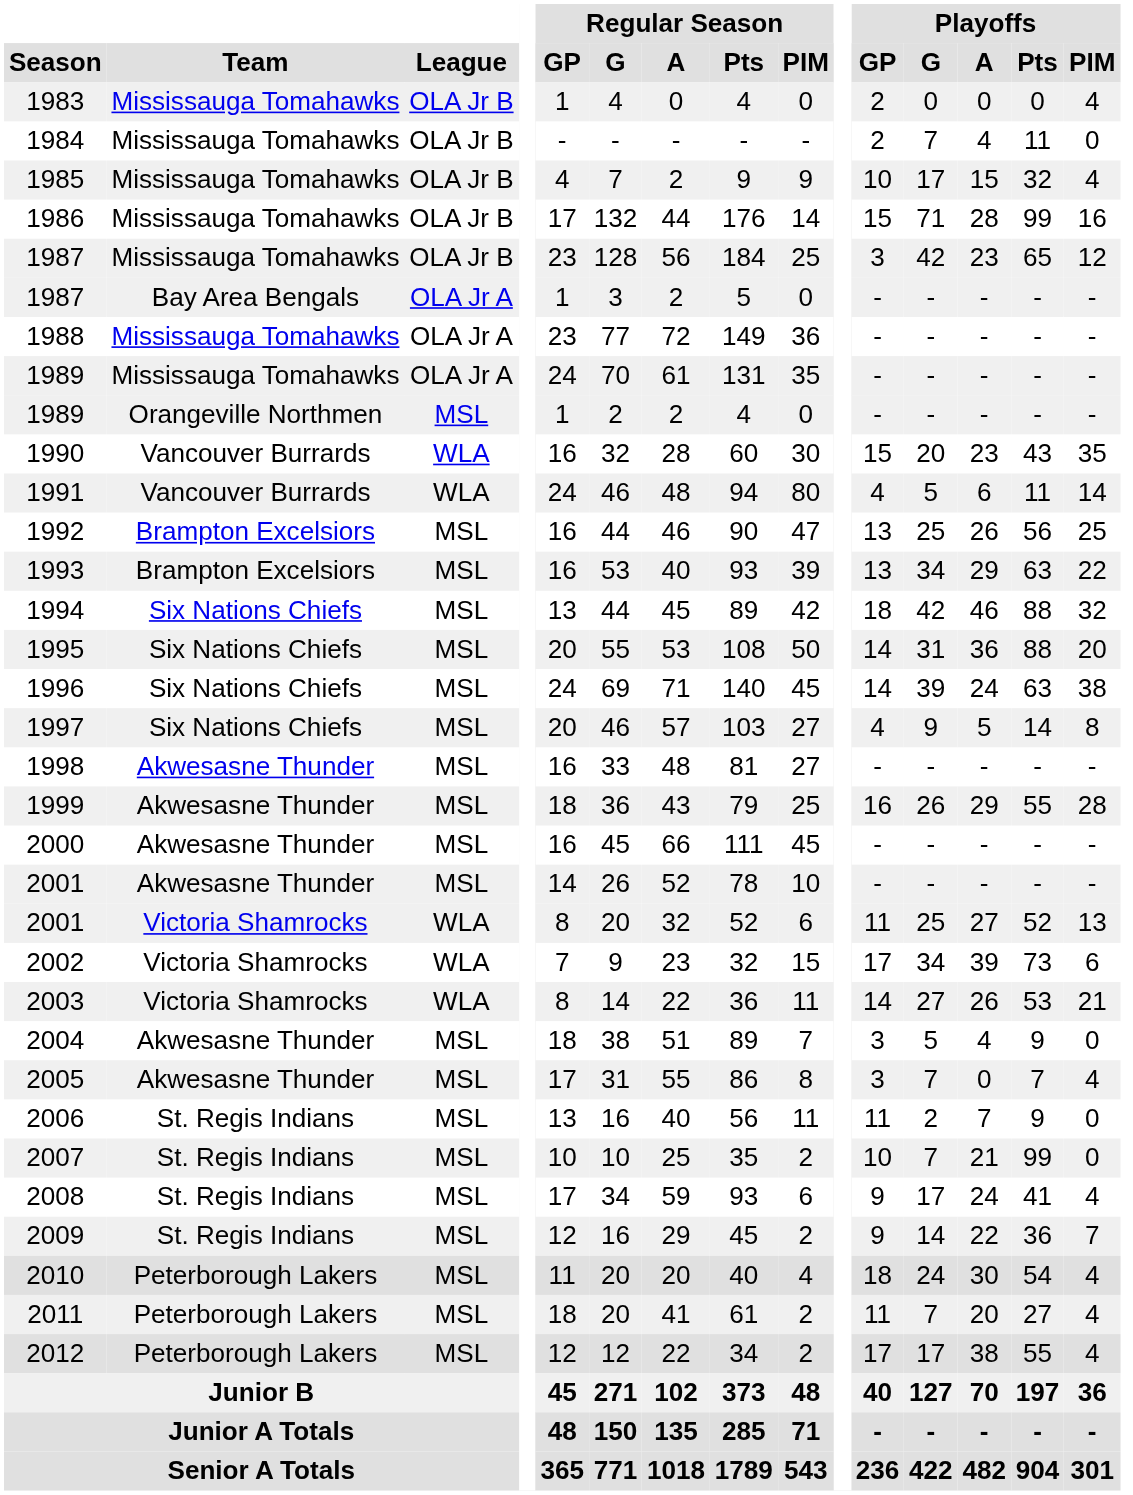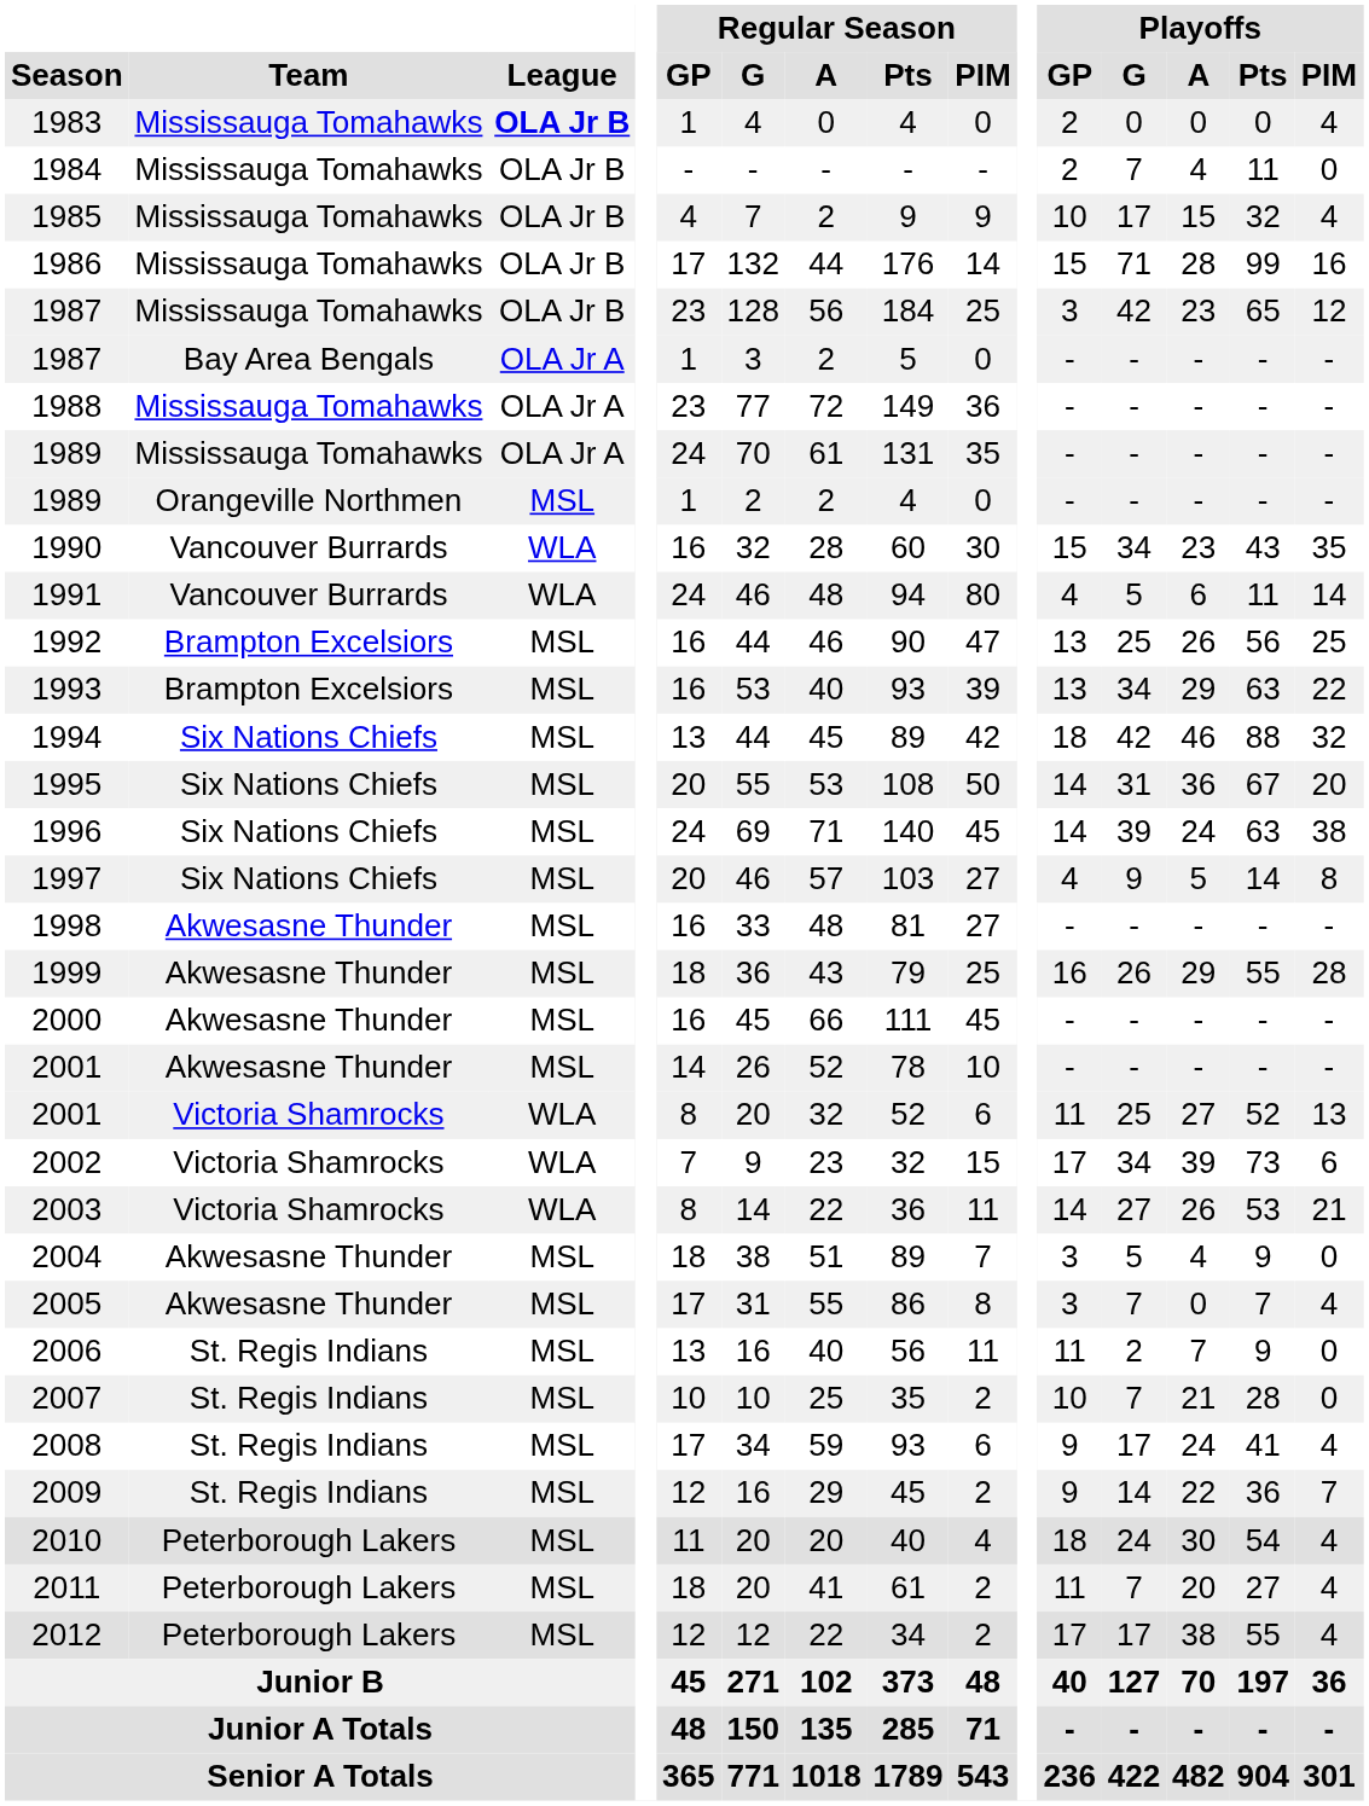 <table BORDER="0" CELLPADDING="3" CELLSPACING="0">
 <tr ALIGN="center" bgcolor="#e0e0e0">
 <th colspan="3" bgcolor="#ffffff"> </th>
 <th rowspan="99" bgcolor="#ffffff"> </th>
 <th colspan="5">Regular Season</th>
 <th rowspan="99" bgcolor="#ffffff"> </th>
 <th colspan="5">Playoffs</th>
 </tr>
 <tr ALIGN="center" bgcolor="#e0e0e0">
 <th>Season</th>
 <th>Team</th>
 <th>League</th>
 <th>GP</th>
 <th>G</th>
 <th>A</th>
 <th>Pts</th>
 <th>PIM</th>
 <th>GP</th>
 <th>G</th>
 <th>A</th>
 <th>Pts</th>
 <th>PIM</th>
 </tr>
 <tr ALIGN="center" bgcolor="#f0f0f0">
 <td>1983</td>
 <td><a href='#'>Mississauga Tomahawks</a></td>
-<td><a href='#'>OLA Jr B</a></td>
+<td><strong><a href='#'>OLA Jr B</a></strong></td>
 <td>1</td>
 <td>4</td>
 <td>0</td>
 <td>4</td>
 <td>0</td>
 <td>2</td>
 <td>0</td>
 <td>0</td>
 <td>0</td>
 <td>4</td>
 </tr>
 <tr ALIGN="center">
 <td>1984</td>
 <td>Mississauga Tomahawks</td>
 <td>OLA Jr B</td>
 <td>-</td>
 <td>-</td>
 <td>-</td>
 <td>-</td>
 <td>-</td>
 <td>2</td>
 <td>7</td>
 <td>4</td>
 <td>11</td>
 <td>0</td>
 </tr>
 <tr ALIGN="center" bgcolor="#f0f0f0">
 <td>1985</td>
 <td>Mississauga Tomahawks</td>
 <td>OLA Jr B</td>
 <td>4</td>
 <td>7</td>
 <td>2</td>
 <td>9</td>
 <td>9</td>
 <td>10</td>
 <td>17</td>
 <td>15</td>
 <td>32</td>
 <td>4</td>
 </tr>
 <tr ALIGN="center">
 <td>1986</td>
 <td>Mississauga Tomahawks</td>
 <td>OLA Jr B</td>
 <td>17</td>
 <td>132</td>
 <td>44</td>
 <td>176</td>
 <td>14</td>
 <td>15</td>
 <td>71</td>
 <td>28</td>
 <td>99</td>
 <td>16</td>
 </tr>
 <tr ALIGN="center" bgcolor="#f0f0f0">
 <td>1987</td>
 <td>Mississauga Tomahawks</td>
 <td>OLA Jr B</td>
 <td>23</td>
 <td>128</td>
 <td>56</td>
 <td>184</td>
 <td>25</td>
 <td>3</td>
 <td>42</td>
 <td>23</td>
 <td>65</td>
 <td>12</td>
 </tr>
 <tr ALIGN="center" bgcolor="#f0f0f0">
 <td>1987</td>
 <td>Bay Area Bengals</td>
 <td><a href='#'>OLA Jr A</a></td>
 <td>1</td>
 <td>3</td>
 <td>2</td>
 <td>5</td>
 <td>0</td>
 <td>-</td>
 <td>-</td>
 <td>-</td>
 <td>-</td>
 <td>-</td>
 </tr>
 <tr ALIGN="center">
 <td>1988</td>
 <td><a href='#'>Mississauga Tomahawks</a></td>
 <td>OLA Jr A</td>
 <td>23</td>
 <td>77</td>
 <td>72</td>
 <td>149</td>
 <td>36</td>
 <td>-</td>
 <td>-</td>
 <td>-</td>
 <td>-</td>
 <td>-</td>
 </tr>
 <tr ALIGN="center" bgcolor="#f0f0f0">
 <td>1989</td>
 <td>Mississauga Tomahawks</td>
 <td>OLA Jr A</td>
 <td>24</td>
 <td>70</td>
 <td>61</td>
 <td>131</td>
 <td>35</td>
 <td>-</td>
 <td>-</td>
 <td>-</td>
 <td>-</td>
 <td>-</td>
 </tr>
 <tr ALIGN="center" bgcolor="#f0f0f0">
 <td>1989</td>
 <td>Orangeville Northmen</td>
 <td><a href='#'>MSL</a></td>
 <td>1</td>
 <td>2</td>
 <td>2</td>
 <td>4</td>
 <td>0</td>
 <td>-</td>
 <td>-</td>
 <td>-</td>
 <td>-</td>
 <td>-</td>
 </tr>
 <tr ALIGN="center">
 <td>1990</td>
 <td>Vancouver Burrards</td>
 <td><a href='#'>WLA</a></td>
 <td>16</td>
 <td>32</td>
 <td>28</td>
 <td>60</td>
 <td>30</td>
 <td>15</td>
-<td>20</td>
+<td>34</td>
 <td>23</td>
 <td>43</td>
 <td>35</td>
 </tr>
 <tr ALIGN="center" bgcolor="#f0f0f0">
 <td>1991</td>
 <td>Vancouver Burrards</td>
 <td>WLA</td>
 <td>24</td>
 <td>46</td>
 <td>48</td>
 <td>94</td>
 <td>80</td>
 <td>4</td>
 <td>5</td>
 <td>6</td>
 <td>11</td>
 <td>14</td>
 </tr>
 <tr ALIGN="center">
 <td>1992</td>
 <td><a href='#'>Brampton Excelsiors</a></td>
 <td>MSL</td>
 <td>16</td>
 <td>44</td>
 <td>46</td>
 <td>90</td>
 <td>47</td>
 <td>13</td>
 <td>25</td>
 <td>26</td>
 <td>56</td>
 <td>25</td>
 </tr>
 <tr ALIGN="center" bgcolor="#f0f0f0">
 <td>1993</td>
 <td>Brampton Excelsiors</td>
 <td>MSL</td>
 <td>16</td>
 <td>53</td>
 <td>40</td>
 <td>93</td>
 <td>39</td>
 <td>13</td>
 <td>34</td>
 <td>29</td>
 <td>63</td>
 <td>22</td>
 </tr>
 <tr ALIGN="center">
 <td>1994</td>
 <td><a href='#'>Six Nations Chiefs</a></td>
 <td>MSL</td>
 <td>13</td>
 <td>44</td>
 <td>45</td>
 <td>89</td>
 <td>42</td>
 <td>18</td>
 <td>42</td>
 <td>46</td>
 <td>88</td>
 <td>32</td>
 </tr>
 <tr ALIGN="center" bgcolor="#f0f0f0">
 <td>1995</td>
 <td>Six Nations Chiefs</td>
 <td>MSL</td>
 <td>20</td>
 <td>55</td>
 <td>53</td>
 <td>108</td>
 <td>50</td>
 <td>14</td>
 <td>31</td>
 <td>36</td>
-<td>88</td>
+<td>67</td>
 <td>20</td>
 </tr>
 <tr ALIGN="center">
 <td>1996</td>
 <td>Six Nations Chiefs</td>
 <td>MSL</td>
 <td>24</td>
 <td>69</td>
 <td>71</td>
 <td>140</td>
 <td>45</td>
 <td>14</td>
 <td>39</td>
 <td>24</td>
 <td>63</td>
 <td>38</td>
 </tr>
 <tr ALIGN="center" bgcolor="#f0f0f0">
 <td>1997</td>
 <td>Six Nations Chiefs</td>
 <td>MSL</td>
 <td>20</td>
 <td>46</td>
 <td>57</td>
 <td>103</td>
 <td>27</td>
 <td>4</td>
 <td>9</td>
 <td>5</td>
 <td>14</td>
 <td>8</td>
 </tr>
 <tr ALIGN="center">
 <td>1998</td>
 <td><a href='#'>Akwesasne Thunder</a></td>
 <td>MSL</td>
 <td>16</td>
 <td>33</td>
 <td>48</td>
 <td>81</td>
 <td>27</td>
 <td>-</td>
 <td>-</td>
 <td>-</td>
 <td>-</td>
 <td>-</td>
 </tr>
 <tr ALIGN="center" bgcolor="#f0f0f0">
 <td>1999</td>
 <td>Akwesasne Thunder</td>
 <td>MSL</td>
 <td>18</td>
 <td>36</td>
 <td>43</td>
 <td>79</td>
 <td>25</td>
 <td>16</td>
 <td>26</td>
 <td>29</td>
 <td>55</td>
 <td>28</td>
 </tr>
 <tr ALIGN="center">
 <td>2000</td>
 <td>Akwesasne Thunder</td>
 <td>MSL</td>
 <td>16</td>
 <td>45</td>
 <td>66</td>
 <td>111</td>
 <td>45</td>
 <td>-</td>
 <td>-</td>
 <td>-</td>
 <td>-</td>
 <td>-</td>
 </tr>
 <tr ALIGN="center" bgcolor="#f0f0f0">
 <td>2001</td>
 <td>Akwesasne Thunder</td>
 <td>MSL</td>
 <td>14</td>
 <td>26</td>
 <td>52</td>
 <td>78</td>
 <td>10</td>
 <td>-</td>
 <td>-</td>
 <td>-</td>
 <td>-</td>
 <td>-</td>
 </tr>
 <tr ALIGN="center" bgcolor="#f0f0f0">
 <td>2001</td>
 <td><a href='#'>Victoria Shamrocks</a></td>
 <td>WLA</td>
 <td>8</td>
 <td>20</td>
 <td>32</td>
 <td>52</td>
 <td>6</td>
 <td>11</td>
 <td>25</td>
 <td>27</td>
 <td>52</td>
 <td>13</td>
 </tr>
 <tr ALIGN="center">
 <td>2002</td>
 <td>Victoria Shamrocks</td>
 <td>WLA</td>
 <td>7</td>
 <td>9</td>
 <td>23</td>
 <td>32</td>
 <td>15</td>
 <td>17</td>
 <td>34</td>
 <td>39</td>
 <td>73</td>
 <td>6</td>
 </tr>
 <tr ALIGN="center" bgcolor="#f0f0f0">
 <td>2003</td>
 <td>Victoria Shamrocks</td>
 <td>WLA</td>
 <td>8</td>
 <td>14</td>
 <td>22</td>
 <td>36</td>
 <td>11</td>
 <td>14</td>
 <td>27</td>
 <td>26</td>
 <td>53</td>
 <td>21</td>
 </tr>
 <tr ALIGN="center">
 <td>2004</td>
 <td>Akwesasne Thunder</td>
 <td>MSL</td>
 <td>18</td>
 <td>38</td>
 <td>51</td>
 <td>89</td>
 <td>7</td>
 <td>3</td>
 <td>5</td>
 <td>4</td>
 <td>9</td>
 <td>0</td>
 </tr>
 <tr ALIGN="center" bgcolor="#f0f0f0">
 <td>2005</td>
 <td>Akwesasne Thunder</td>
 <td>MSL</td>
 <td>17</td>
 <td>31</td>
 <td>55</td>
 <td>86</td>
 <td>8</td>
 <td>3</td>
 <td>7</td>
 <td>0</td>
 <td>7</td>
 <td>4</td>
 </tr>
 <tr ALIGN="center">
 <td>2006</td>
 <td>St. Regis Indians</td>
 <td>MSL</td>
 <td>13</td>
 <td>16</td>
 <td>40</td>
 <td>56</td>
 <td>11</td>
 <td>11</td>
 <td>2</td>
 <td>7</td>
 <td>9</td>
 <td>0</td>
 </tr>
 <tr ALIGN="center" bgcolor="#f0f0f0">
 <td>2007</td>
 <td>St. Regis Indians</td>
 <td>MSL</td>
 <td>10</td>
 <td>10</td>
 <td>25</td>
 <td>35</td>
 <td>2</td>
 <td>10</td>
 <td>7</td>
 <td>21</td>
-<td>99</td>
+<td>28</td>
 <td>0</td>
 </tr>
 <tr ALIGN="center">
 <td>2008</td>
 <td>St. Regis Indians</td>
 <td>MSL</td>
 <td>17</td>
 <td>34</td>
 <td>59</td>
 <td>93</td>
 <td>6</td>
 <td>9</td>
 <td>17</td>
 <td>24</td>
 <td>41</td>
 <td>4</td>
 </tr>
 <tr ALIGN="center" bgcolor="#f0f0f0">
 <td>2009</td>
 <td>St. Regis Indians</td>
 <td>MSL</td>
 <td>12</td>
 <td>16</td>
 <td>29</td>
 <td>45</td>
 <td>2</td>
 <td>9</td>
 <td>14</td>
 <td>22</td>
 <td>36</td>
 <td>7</td>
 </tr>
 <tr ALIGN="center" bgcolor="#e0e0e0">
 <td>2010</td>
 <td>Peterborough Lakers</td>
 <td>MSL</td>
 <td>11</td>
 <td>20</td>
 <td>20</td>
 <td>40</td>
 <td>4</td>
 <td>18</td>
 <td>24</td>
 <td>30</td>
 <td>54</td>
 <td>4</td>
 </tr>
 <tr ALIGN="center" bgcolor="#f0f0f0">
 <td>2011</td>
 <td>Peterborough Lakers</td>
 <td>MSL</td>
 <td>18</td>
 <td>20</td>
 <td>41</td>
 <td>61</td>
 <td>2</td>
 <td>11</td>
 <td>7</td>
 <td>20</td>
 <td>27</td>
 <td>4</td>
 </tr>
 <tr ALIGN="center" bgcolor="#e0e0e0">
 <td>2012</td>
 <td>Peterborough Lakers</td>
 <td>MSL</td>
 <td>12</td>
 <td>12</td>
 <td>22</td>
 <td>34</td>
 <td>2</td>
 <td>17</td>
 <td>17</td>
 <td>38</td>
 <td>55</td>
 <td>4</td>
 </tr>
 <tr ALIGN="center" bgcolor="#f0f0f0">
 <th colspan="3">Junior B</th>
 <th>45</th>
 <th>271</th>
 <th>102</th>
 <th>373</th>
 <th>48</th>
 <th>40</th>
 <th>127</th>
 <th>70</th>
 <th>197</th>
 <th>36</th>
 </tr>
 <tr ALIGN="center" bgcolor="#e0e0e0">
 <th colspan="3">Junior A Totals</th>
 <th>48</th>
 <th>150</th>
 <th>135</th>
 <th>285</th>
 <th>71</th>
 <th>-</th>
 <th>-</th>
 <th>-</th>
 <th>-</th>
 <th>-</th>
 </tr>
 <tr ALIGN="center" bgcolor="#e0e0e0">
 <th colspan="3">Senior A Totals</th>
 <th>365</th>
 <th>771</th>
 <th>1018</th>
 <th>1789</th>
 <th>543</th>
 <th>236</th>
 <th>422</th>
 <th>482</th>
 <th>904</th>
 <th>301</th>
 </tr>
 </table>
